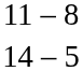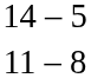 <table style="text-align:center">
 <tr>
 <th width=200></th>
 <th width=100></th>
 <th width=200></th>
 </tr>
 <tr>
 <td align=right><strong></strong></td>
-<td>11 – 8</td>
+<td>14 – 5</td>
 <td align=left></td>
 </tr>
 <tr>
 <td align=right><strong></strong></td>
-<td>14 – 5</td>
+<td>11 – 8</td>
 <td align=left></td>
 </tr>
 </table>
